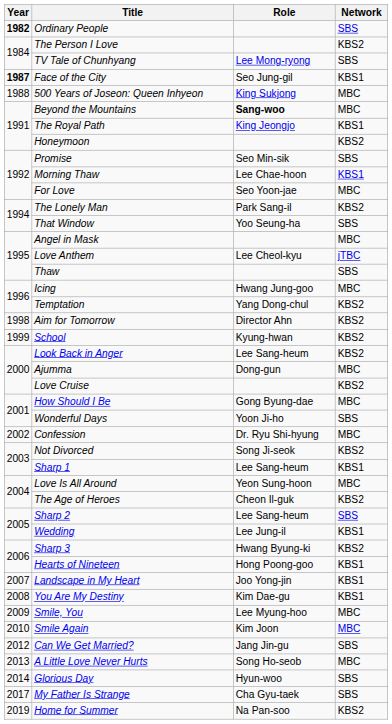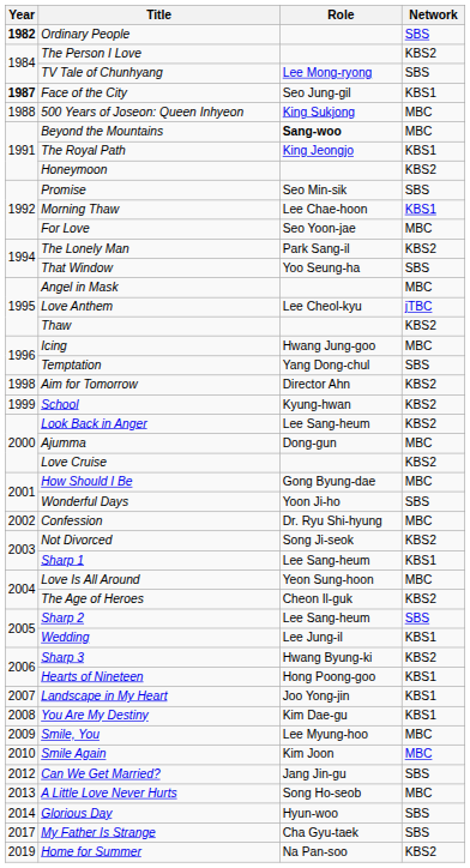 <table class="wikitable" style="width:600px">
 <tr>
 <th width=10>Year</th>
 <th>Title</th>
 <th>Role</th>
 <th>Network</th>
 </tr>
 <tr>
 <td><strong>1982</strong></td>
 <td><em>Ordinary People</em></td>
 <td></td>
 <td><a href='#'>SBS</a></td>
 </tr>
 <tr>
 <td rowspan=2>1984</td>
 <td><em>The Person I Love</em></td>
 <td></td>
 <td>KBS2</td>
 </tr>
 <tr>
 <td><em>TV Tale of Chunhyang</em></td>
 <td><a href='#'>Lee Mong-ryong</a></td>
 <td>SBS</td>
 </tr>
 <tr>
 <td><strong>1987</strong></td>
 <td><em>Face of the City</em></td>
 <td>Seo Jung-gil</td>
 <td>KBS1</td>
 </tr>
 <tr>
 <td>1988</td>
 <td><em>500 Years of Joseon: Queen Inhyeon</em></td>
 <td><a href='#'>King Sukjong</a></td>
 <td>MBC</td>
 </tr>
 <tr>
 <td rowspan=3>1991</td>
 <td><em>Beyond the Mountains</em></td>
 <td><strong>Sang-woo</strong></td>
 <td>MBC</td>
 </tr>
 <tr>
 <td><em>The Royal Path</em></td>
 <td><a href='#'>King Jeongjo</a></td>
 <td>KBS1</td>
 </tr>
 <tr>
 <td><em>Honeymoon</em></td>
 <td></td>
 <td>KBS2</td>
 </tr>
 <tr>
 <td rowspan=3>1992</td>
 <td><em>Promise</em></td>
 <td>Seo Min-sik</td>
 <td>SBS</td>
 </tr>
 <tr>
 <td><em>Morning Thaw</em></td>
 <td>Lee Chae-hoon</td>
 <td><a href='#'>KBS1</a></td>
 </tr>
 <tr>
 <td><em>For Love</em></td>
 <td>Seo Yoon-jae</td>
 <td>MBC</td>
 </tr>
 <tr>
 <td rowspan=2>1994</td>
 <td><em>The Lonely Man</em></td>
 <td>Park Sang-il</td>
 <td>KBS2</td>
 </tr>
 <tr>
 <td><em>That Window</em></td>
 <td>Yoo Seung-ha</td>
 <td>SBS</td>
 </tr>
 <tr>
 <td rowspan=3>1995</td>
 <td><em>Angel in Mask</em></td>
 <td></td>
 <td>MBC</td>
 </tr>
 <tr>
 <td><em>Love Anthem</em></td>
 <td>Lee Cheol-kyu</td>
 <td><a href='#'>jTBC</a></td>
 </tr>
 <tr>
 <td><em>Thaw</em></td>
 <td></td>
-<td>SBS</td>
+<td>KBS2</td>
 </tr>
 <tr>
 <td rowspan=2>1996</td>
 <td><em>Icing</em></td>
 <td>Hwang Jung-goo</td>
 <td>MBC</td>
 </tr>
 <tr>
 <td><em>Temptation</em></td>
 <td>Yang Dong-chul</td>
-<td>KBS2</td>
+<td>SBS</td>
 </tr>
 <tr>
 <td>1998</td>
 <td><em>Aim for Tomorrow</em></td>
 <td> Director Ahn</td>
 <td>KBS2</td>
 </tr>
 <tr>
 <td>1999</td>
 <td><em><a href='#'>School</a></em></td>
 <td>Kyung-hwan</td>
 <td>KBS2</td>
 </tr>
 <tr>
 <td rowspan=3>2000</td>
 <td><em><a href='#'>Look Back in Anger</a></em></td>
 <td>Lee Sang-heum</td>
 <td>KBS2</td>
 </tr>
 <tr>
 <td><em>Ajumma</em></td>
 <td>Dong-gun</td>
 <td>MBC</td>
 </tr>
 <tr>
 <td><em>Love Cruise</em></td>
 <td></td>
 <td>KBS2</td>
 </tr>
 <tr>
 <td rowspan=2>2001</td>
 <td><em><a href='#'>How Should I Be</a></em></td>
 <td>Gong Byung-dae</td>
 <td>MBC</td>
 </tr>
 <tr>
 <td><em>Wonderful Days</em></td>
 <td>Yoon Ji-ho</td>
 <td>SBS</td>
 </tr>
 <tr>
 <td>2002</td>
 <td><em>Confession</em></td>
 <td>Dr. Ryu Shi-hyung</td>
 <td>MBC</td>
 </tr>
 <tr>
 <td rowspan=2>2003</td>
 <td><em>Not Divorced</em></td>
 <td>Song Ji-seok</td>
 <td>KBS2</td>
 </tr>
 <tr>
 <td><em><a href='#'>Sharp 1</a></em></td>
 <td>Lee Sang-heum</td>
 <td>KBS1</td>
 </tr>
 <tr>
 <td rowspan=2>2004</td>
 <td><em>Love Is All Around</em></td>
 <td>Yeon Sung-hoon</td>
 <td>MBC</td>
 </tr>
 <tr>
 <td><em>The Age of Heroes</em></td>
 <td>Cheon Il-guk</td>
 <td>KBS2</td>
 </tr>
 <tr>
 <td rowspan=2>2005</td>
 <td><em><a href='#'>Sharp 2</a></em></td>
 <td>Lee Sang-heum</td>
 <td><a href='#'>SBS</a></td>
 </tr>
 <tr>
 <td><em><a href='#'>Wedding</a></em></td>
 <td>Lee Jung-il</td>
 <td>KBS1</td>
 </tr>
 <tr>
 <td rowspan=2>2006</td>
 <td><em><a href='#'>Sharp 3</a></em></td>
 <td>Hwang Byung-ki</td>
 <td>KBS2</td>
 </tr>
 <tr>
 <td><em><a href='#'>Hearts of Nineteen</a></em></td>
 <td>Hong Poong-goo</td>
 <td>KBS1</td>
 </tr>
 <tr>
 <td>2007</td>
 <td><em><a href='#'>Landscape in My Heart</a></em></td>
 <td>Joo Yong-jin</td>
 <td>KBS1</td>
 </tr>
 <tr>
 <td>2008</td>
 <td><em><a href='#'>You Are My Destiny</a></em></td>
 <td>Kim Dae-gu</td>
 <td>KBS1</td>
 </tr>
 <tr>
 <td>2009</td>
 <td><em><a href='#'>Smile, You</a></em></td>
 <td>Lee Myung-hoo</td>
 <td>MBC</td>
 </tr>
 <tr>
 <td>2010</td>
 <td><em><a href='#'>Smile Again</a></em></td>
 <td>Kim Joon</td>
 <td><a href='#'>MBC</a></td>
 </tr>
 <tr>
 <td>2012</td>
 <td><em><a href='#'>Can We Get Married?</a></em></td>
 <td>Jang Jin-gu</td>
 <td>SBS</td>
 </tr>
 <tr>
 <td>2013</td>
 <td><em><a href='#'>A Little Love Never Hurts</a></em></td>
 <td>Song Ho-seob</td>
 <td>MBC</td>
 </tr>
 <tr>
 <td>2014</td>
 <td><em><a href='#'>Glorious Day</a></em></td>
 <td>Hyun-woo</td>
 <td>SBS</td>
 </tr>
 <tr>
 <td>2017</td>
 <td><em><a href='#'>My Father Is Strange</a></em></td>
 <td>Cha Gyu-taek</td>
 <td>SBS</td>
 </tr>
 <tr>
 <td>2019</td>
 <td><em><a href='#'>Home for Summer</a></em></td>
 <td>Na Pan-soo</td>
 <td>KBS2</td>
 </tr>
 </table>
